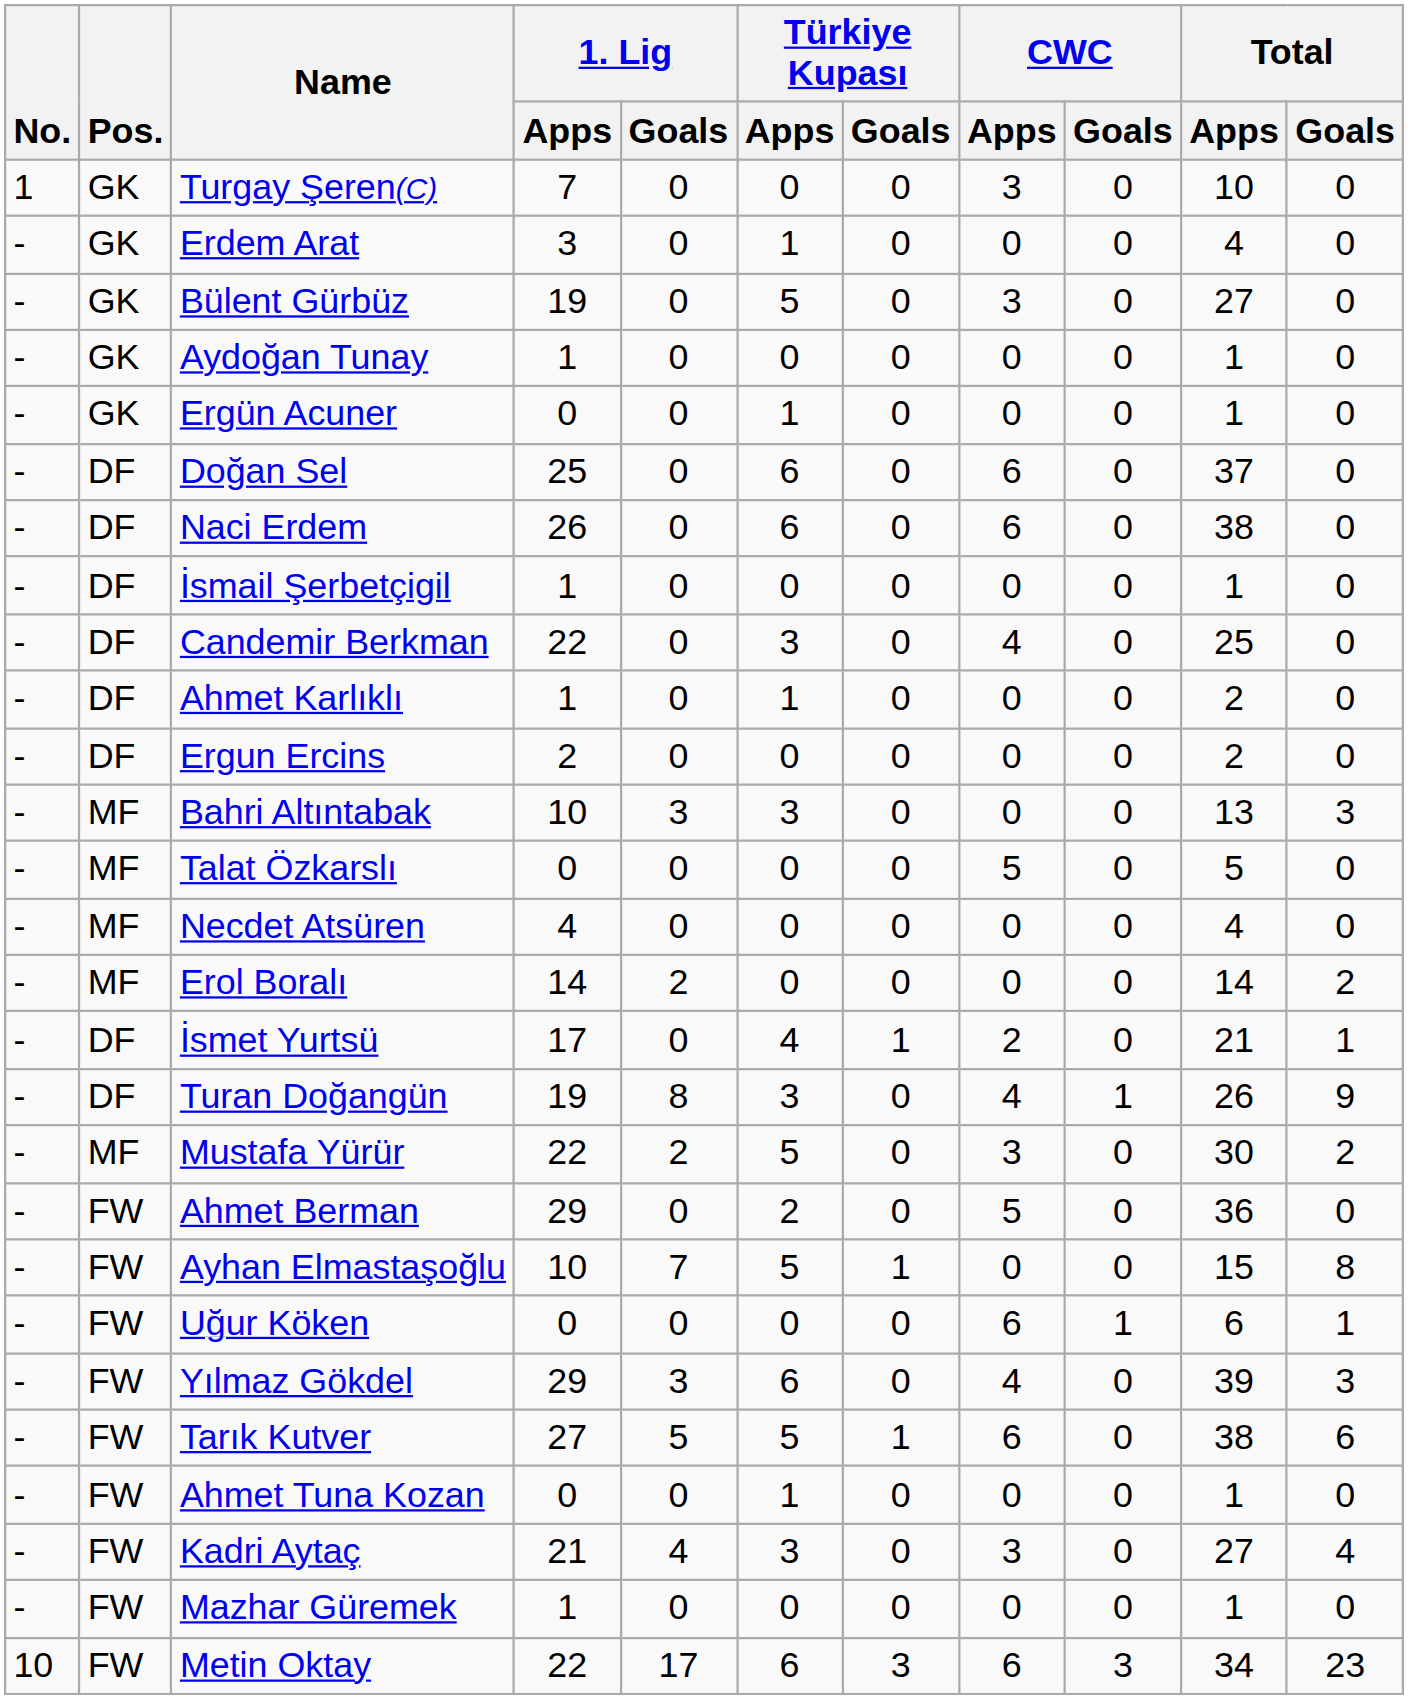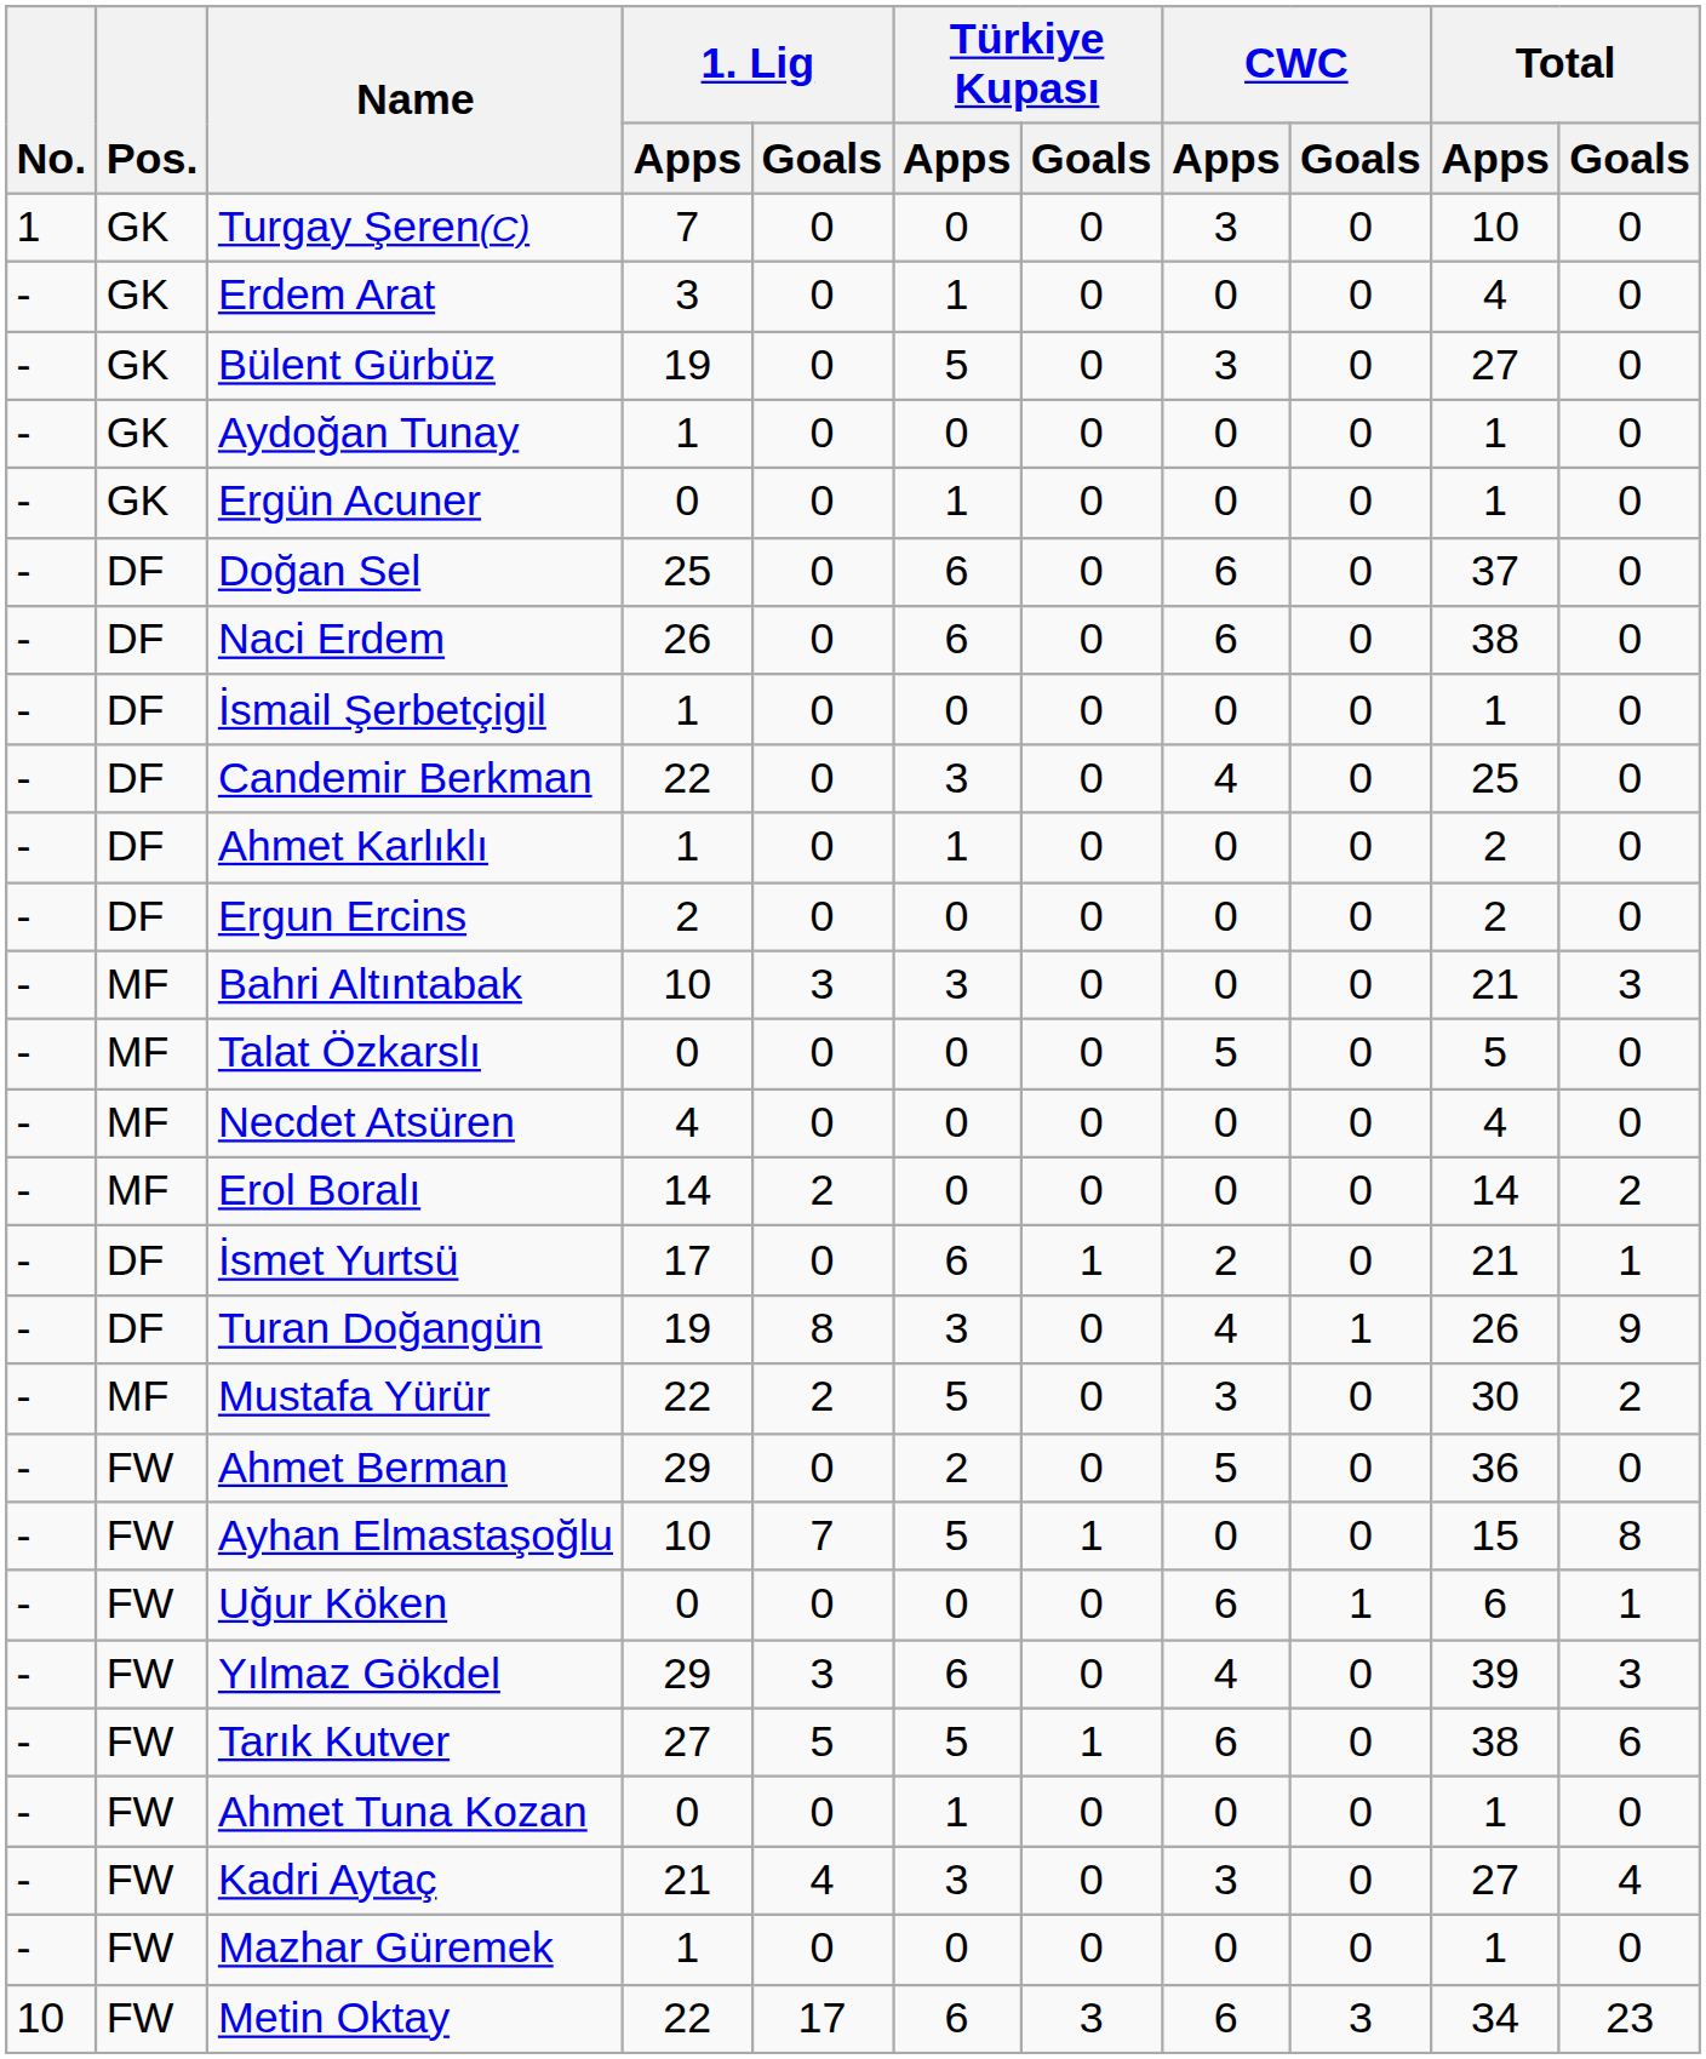 <table class="wikitable" style="text-align:center">
 <tr>
 <th rowspan="2" valign="bottom">No.</th>
 <th rowspan="2" valign="bottom">Pos.</th>
 <th rowspan="2">Name</th>
 <th colspan="2" width="85"><a href='#'>1. Lig</a></th>
 <th colspan="2" width="85"><a href='#'>Türkiye Kupası</a></th>
 <th colspan="2" width="85"><a href='#'>CWC</a></th>
 <th colspan="2" width="85">Total</th>
 </tr>
 <tr>
 <th>Apps</th>
 <th>Goals</th>
 <th>Apps</th>
 <th>Goals</th>
 <th>Apps</th>
 <th>Goals</th>
 <th>Apps</th>
 <th>Goals</th>
 </tr>
 <tr>
 <td align="left">1</td>
 <td align="left">GK</td>
 <td align="left"> <a href='#'>Turgay Şeren</a><small><em><a href='#'>(C)</a></em></small></td>
 <td>7</td>
 <td>0</td>
 <td>0</td>
 <td>0</td>
 <td>3</td>
 <td>0</td>
 <td>10</td>
 <td>0</td>
 </tr>
 <tr>
 <td align="left">-</td>
 <td align="left">GK</td>
 <td align="left"> <a href='#'>Erdem Arat</a></td>
 <td>3</td>
 <td>0</td>
 <td>1</td>
 <td>0</td>
 <td>0</td>
 <td>0</td>
 <td>4</td>
 <td>0</td>
 </tr>
 <tr>
 <td align="left">-</td>
 <td align="left">GK</td>
 <td align="left"> <a href='#'>Bülent Gürbüz</a></td>
 <td>19</td>
 <td>0</td>
 <td>5</td>
 <td>0</td>
 <td>3</td>
 <td>0</td>
 <td>27</td>
 <td>0</td>
 </tr>
 <tr>
 <td align="left">-</td>
 <td align="left">GK</td>
 <td align="left"> <a href='#'>Aydoğan Tunay</a></td>
 <td>1</td>
 <td>0</td>
 <td>0</td>
 <td>0</td>
 <td>0</td>
 <td>0</td>
 <td>1</td>
 <td>0</td>
 </tr>
 <tr>
 <td align="left">-</td>
 <td align="left">GK</td>
 <td align="left"> <a href='#'>Ergün Acuner</a></td>
 <td>0</td>
 <td>0</td>
 <td>1</td>
 <td>0</td>
 <td>0</td>
 <td>0</td>
 <td>1</td>
 <td>0</td>
 </tr>
 <tr>
 <td align="left">-</td>
 <td align="left">DF</td>
 <td align="left"> <a href='#'>Doğan Sel</a></td>
 <td>25</td>
 <td>0</td>
 <td>6</td>
 <td>0</td>
 <td>6</td>
 <td>0</td>
 <td>37</td>
 <td>0</td>
 </tr>
 <tr>
 <td align="left">-</td>
 <td align="left">DF</td>
 <td align="left"> <a href='#'>Naci Erdem</a></td>
 <td>26</td>
 <td>0</td>
 <td>6</td>
 <td>0</td>
 <td>6</td>
 <td>0</td>
 <td>38</td>
 <td>0</td>
 </tr>
 <tr>
 <td align="left">-</td>
 <td align="left">DF</td>
 <td align="left"> <a href='#'>İsmail Şerbetçigil</a></td>
 <td>1</td>
 <td>0</td>
 <td>0</td>
 <td>0</td>
 <td>0</td>
 <td>0</td>
 <td>1</td>
 <td>0</td>
 </tr>
 <tr>
 <td align="left">-</td>
 <td align="left">DF</td>
 <td align="left"> <a href='#'>Candemir Berkman</a></td>
 <td>22</td>
 <td>0</td>
 <td>3</td>
 <td>0</td>
 <td>4</td>
 <td>0</td>
 <td>25</td>
 <td>0</td>
 </tr>
 <tr>
 <td align="left">-</td>
 <td align="left">DF</td>
 <td align="left"> <a href='#'>Ahmet Karlıklı</a></td>
 <td>1</td>
 <td>0</td>
 <td>1</td>
 <td>0</td>
 <td>0</td>
 <td>0</td>
 <td>2</td>
 <td>0</td>
 </tr>
 <tr>
 <td align="left">-</td>
 <td align="left">DF</td>
 <td align="left"> <a href='#'>Ergun Ercins</a></td>
 <td>2</td>
 <td>0</td>
 <td>0</td>
 <td>0</td>
 <td>0</td>
 <td>0</td>
 <td>2</td>
 <td>0</td>
 </tr>
 <tr>
 <td align="left">-</td>
 <td align="left">MF</td>
 <td align="left"> <a href='#'>Bahri Altıntabak</a></td>
 <td>10</td>
 <td>3</td>
 <td>3</td>
 <td>0</td>
 <td>0</td>
 <td>0</td>
-<td>13</td>
+<td>21</td>
 <td>3</td>
 </tr>
 <tr>
 <td align="left">-</td>
 <td align="left">MF</td>
 <td align="left"> <a href='#'>Talat Özkarslı</a></td>
 <td>0</td>
 <td>0</td>
 <td>0</td>
 <td>0</td>
 <td>5</td>
 <td>0</td>
 <td>5</td>
 <td>0</td>
 </tr>
 <tr>
 <td align="left">-</td>
 <td align="left">MF</td>
 <td align="left"> <a href='#'>Necdet Atsüren</a></td>
 <td>4</td>
 <td>0</td>
 <td>0</td>
 <td>0</td>
 <td>0</td>
 <td>0</td>
 <td>4</td>
 <td>0</td>
 </tr>
 <tr>
 <td align="left">-</td>
 <td align="left">MF</td>
 <td align="left"> <a href='#'>Erol Boralı</a></td>
 <td>14</td>
 <td>2</td>
 <td>0</td>
 <td>0</td>
 <td>0</td>
 <td>0</td>
 <td>14</td>
 <td>2</td>
 </tr>
 <tr>
 <td align="left">-</td>
 <td align="left">DF</td>
 <td align="left"> <a href='#'>İsmet Yurtsü</a></td>
 <td>17</td>
 <td>0</td>
-<td>4</td>
+<td>6</td>
 <td>1</td>
 <td>2</td>
 <td>0</td>
 <td>21</td>
 <td>1</td>
 </tr>
 <tr>
 <td align="left">-</td>
 <td align="left">DF</td>
 <td align="left"> <a href='#'>Turan Doğangün</a></td>
 <td>19</td>
 <td>8</td>
 <td>3</td>
 <td>0</td>
 <td>4</td>
 <td>1</td>
 <td>26</td>
 <td>9</td>
 </tr>
 <tr>
 <td align="left">-</td>
 <td align="left">MF</td>
 <td align="left"> <a href='#'>Mustafa Yürür</a></td>
 <td>22</td>
 <td>2</td>
 <td>5</td>
 <td>0</td>
 <td>3</td>
 <td>0</td>
 <td>30</td>
 <td>2</td>
 </tr>
 <tr>
 <td align="left">-</td>
 <td align="left">FW</td>
 <td align="left"> <a href='#'>Ahmet Berman</a></td>
 <td>29</td>
 <td>0</td>
 <td>2</td>
 <td>0</td>
 <td>5</td>
 <td>0</td>
 <td>36</td>
 <td>0</td>
 </tr>
 <tr>
 <td align="left">-</td>
 <td align="left">FW</td>
 <td align="left"> <a href='#'>Ayhan Elmastaşoğlu</a></td>
 <td>10</td>
 <td>7</td>
 <td>5</td>
 <td>1</td>
 <td>0</td>
 <td>0</td>
 <td>15</td>
 <td>8</td>
 </tr>
 <tr>
 <td align="left">-</td>
 <td align="left">FW</td>
 <td align="left"> <a href='#'>Uğur Köken</a></td>
 <td>0</td>
 <td>0</td>
 <td>0</td>
 <td>0</td>
 <td>6</td>
 <td>1</td>
 <td>6</td>
 <td>1</td>
 </tr>
 <tr>
 <td align="left">-</td>
 <td align="left">FW</td>
 <td align="left"> <a href='#'>Yılmaz Gökdel</a></td>
 <td>29</td>
 <td>3</td>
 <td>6</td>
 <td>0</td>
 <td>4</td>
 <td>0</td>
 <td>39</td>
 <td>3</td>
 </tr>
 <tr>
 <td align="left">-</td>
 <td align="left">FW</td>
 <td align="left"> <a href='#'>Tarık Kutver</a></td>
 <td>27</td>
 <td>5</td>
 <td>5</td>
 <td>1</td>
 <td>6</td>
 <td>0</td>
 <td>38</td>
 <td>6</td>
 </tr>
 <tr>
 <td align="left">-</td>
 <td align="left">FW</td>
 <td align="left"> <a href='#'>Ahmet Tuna Kozan</a></td>
 <td>0</td>
 <td>0</td>
 <td>1</td>
 <td>0</td>
 <td>0</td>
 <td>0</td>
 <td>1</td>
 <td>0</td>
 </tr>
 <tr>
 <td align="left">-</td>
 <td align="left">FW</td>
 <td align="left"> <a href='#'>Kadri Aytaç</a></td>
 <td>21</td>
 <td>4</td>
 <td>3</td>
 <td>0</td>
 <td>3</td>
 <td>0</td>
 <td>27</td>
 <td>4</td>
 </tr>
 <tr>
 <td align="left">-</td>
 <td align="left">FW</td>
 <td align="left"> <a href='#'>Mazhar Güremek</a></td>
 <td>1</td>
 <td>0</td>
 <td>0</td>
 <td>0</td>
 <td>0</td>
 <td>0</td>
 <td>1</td>
 <td>0</td>
 </tr>
 <tr>
 <td align="left">10</td>
 <td align="left">FW</td>
 <td align="left"> <a href='#'>Metin Oktay</a></td>
 <td>22</td>
 <td>17</td>
 <td>6</td>
 <td>3</td>
 <td>6</td>
 <td>3</td>
 <td>34</td>
 <td>23</td>
 </tr>
 <tr>
 </tr>
 </table>
